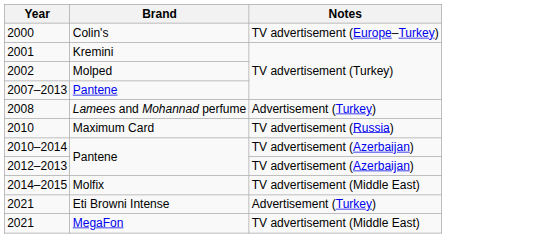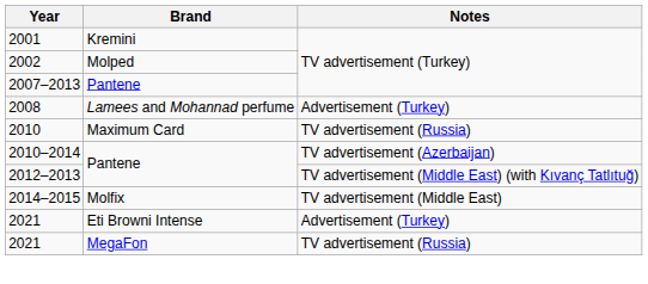 <table class="wikitable sortable">
 <tr>
 <th>Year</th>
 <th>Brand</th>
 <th>Notes</th>
-</tr>
-<tr>
-<td>2000</td>
-<td>Colin's</td>
-<td>TV advertisement (<a href='#'>Europe</a>–<a href='#'>Turkey</a>)</td>
 </tr>
 <tr>
 <td>2001</td>
 <td>Kremini</td>
 <td rowspan="3">TV advertisement (Turkey)</td>
 </tr>
 <tr>
 <td>2002</td>
 <td>Molped</td>
 </tr>
 <tr>
 <td>2007–2013</td>
 <td><a href='#'>Pantene</a></td>
 </tr>
 <tr>
 <td>2008</td>
 <td><em>Lamees</em> and <em>Mohannad</em> perfume</td>
 <td>Advertisement (<a href='#'>Turkey</a>)</td>
 </tr>
 <tr>
 <td>2010</td>
 <td>Maximum Card</td>
 <td>TV advertisement (<a href='#'>Russia</a>)</td>
 </tr>
 <tr>
 <td>2010–2014</td>
 <td rowspan="2">Pantene</td>
 <td>TV advertisement (<a href='#'>Azerbaijan</a>)</td>
 </tr>
 <tr>
 <td>2012–2013</td>
-<td>TV advertisement (<a href='#'>Azerbaijan</a>)</td>
+<td>TV advertisement (<a href='#'>Middle East</a>) (with <a href='#'>Kıvanç Tatlıtuğ</a>)</td>
 </tr>
 <tr>
 <td>2014–2015</td>
 <td>Molfix</td>
 <td>TV advertisement (Middle East)</td>
 </tr>
 <tr>
 <td>2021</td>
 <td>Eti Browni Intense</td>
 <td>Advertisement (<a href='#'>Turkey</a>)</td>
 </tr>
 <tr>
 <td>2021</td>
 <td><a href='#'>MegaFon</a></td>
-<td>TV advertisement (Middle East)</td>
+<td>TV advertisement (<a href='#'>Russia</a>)</td>
 </tr>
 </table>
